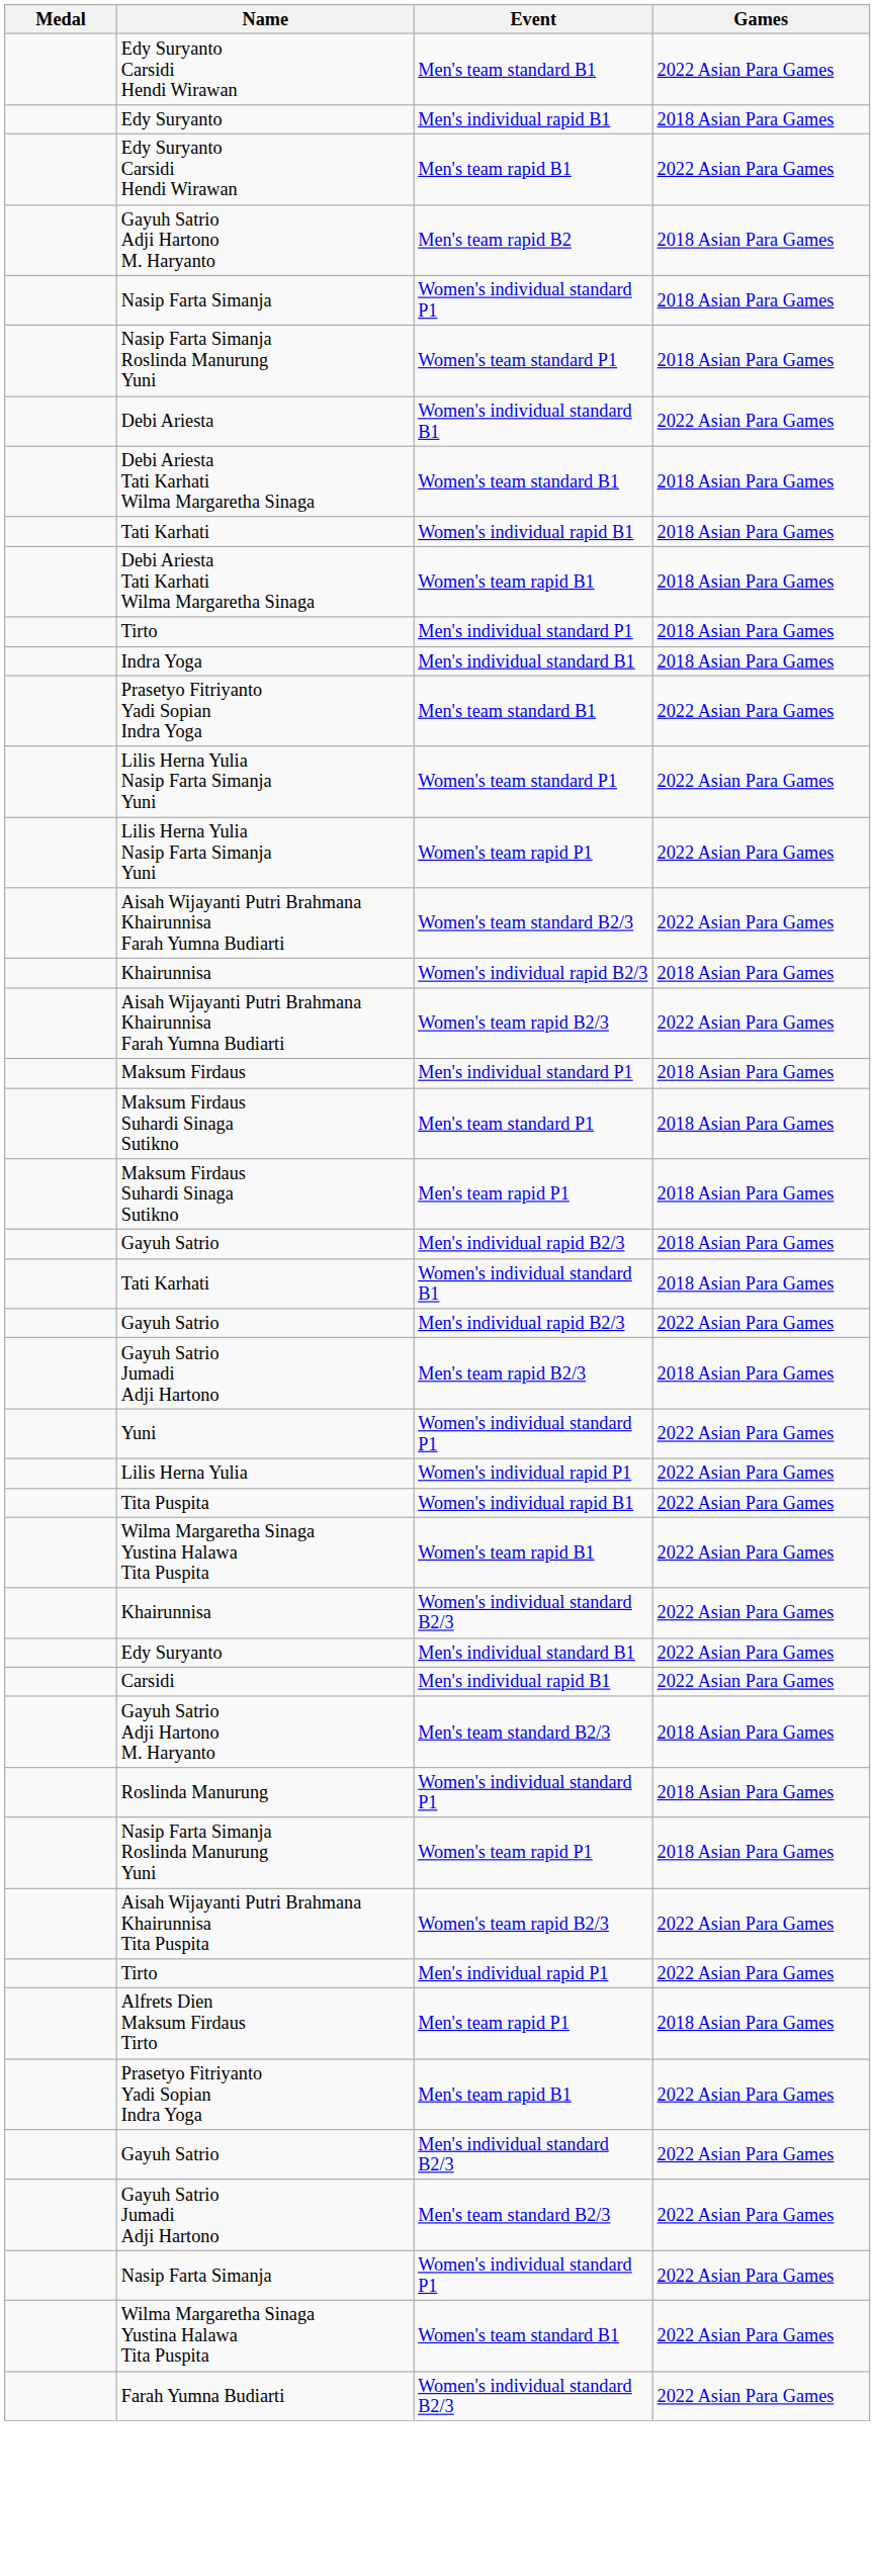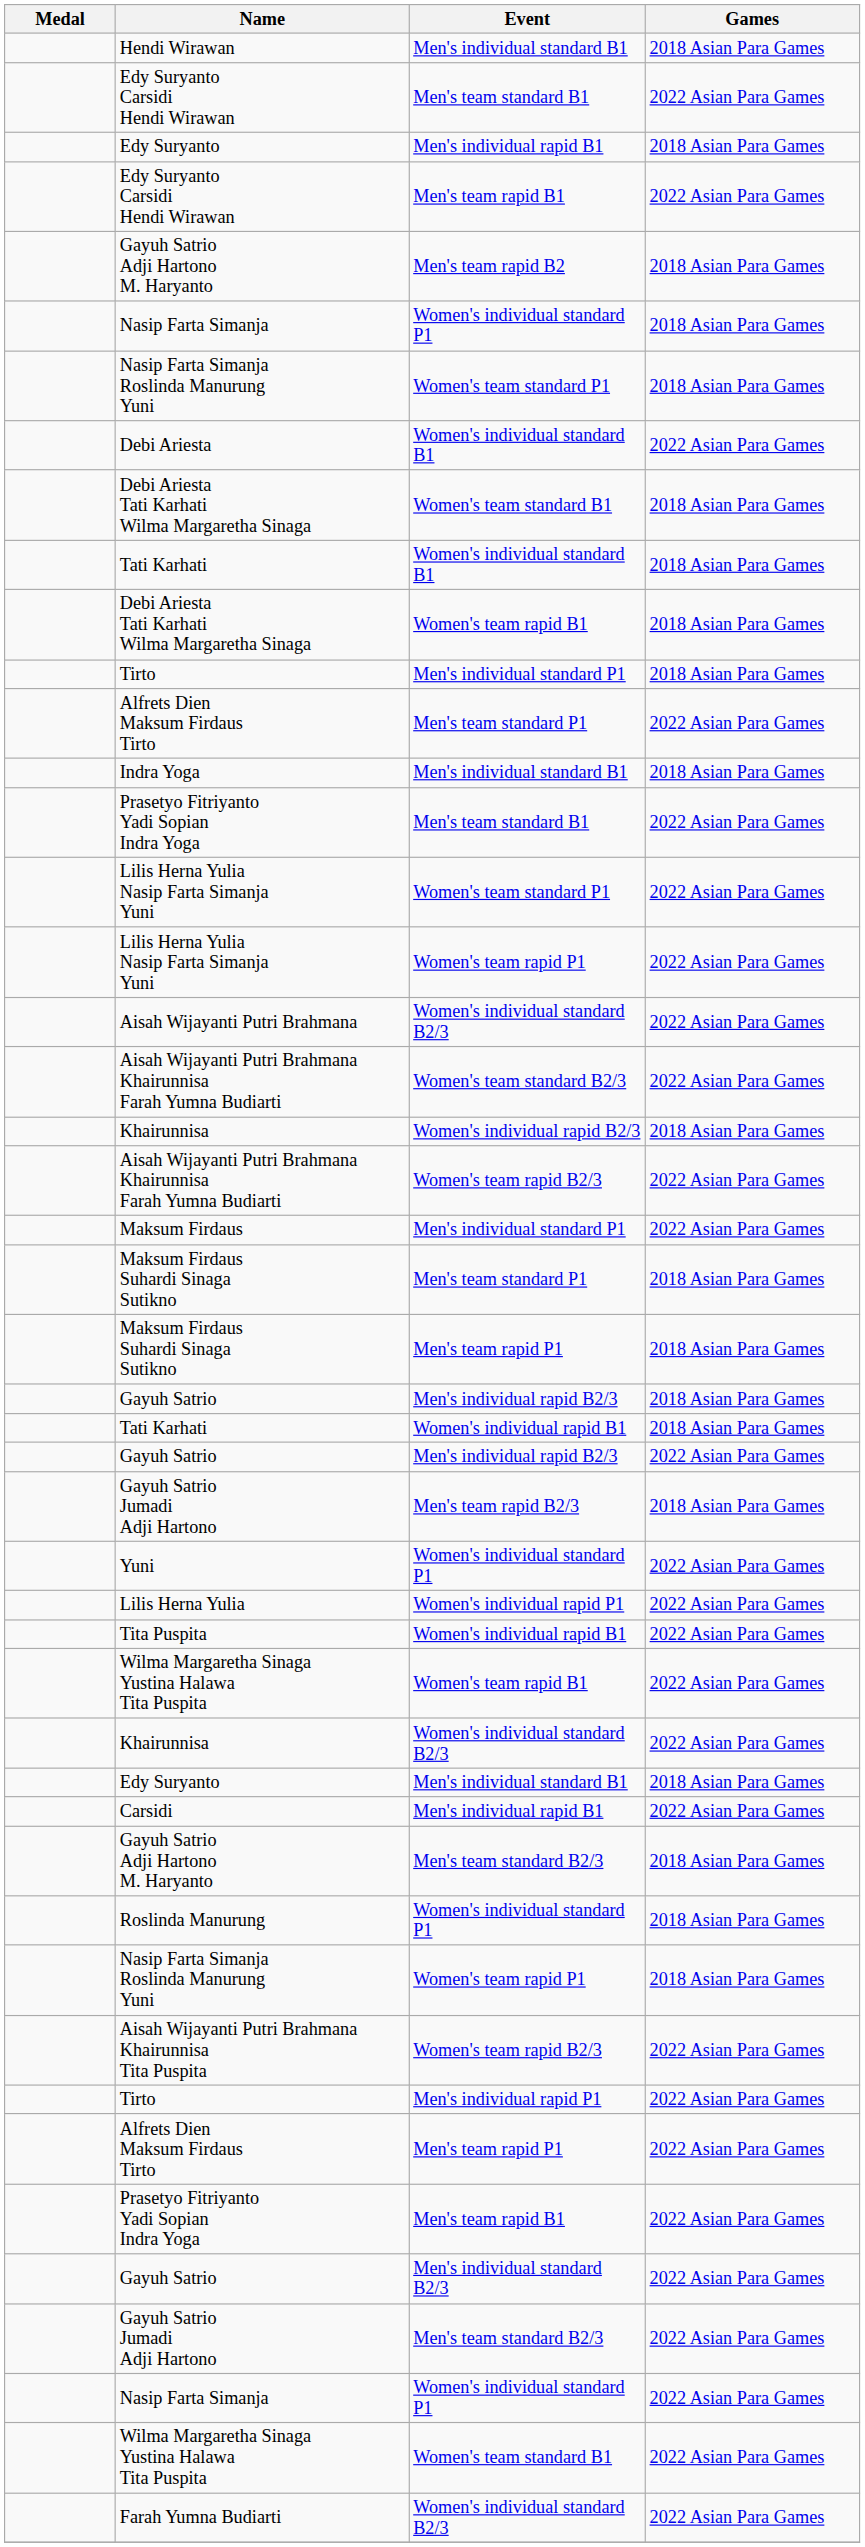 <table class="wikitable sortable" style="font-size:100%">
 <tr>
 <th width="90">Medal</th>
 <th width="250">Name</th>
 <th width="200">Event</th>
 <th width="180">Games</th>
+</tr>
+<tr>
+<td></td>
+<td>Hendi Wirawan</td>
+<td><a href='#'>Men's individual standard B1</a></td>
+<td><a href='#'>2018 Asian Para Games</a></td>
 </tr>
 <tr>
 <td></td>
 <td>Edy Suryanto<br>Carsidi<br>Hendi Wirawan</td>
 <td><a href='#'>Men's team standard B1</a></td>
 <td><a href='#'>2022 Asian Para Games</a></td>
 </tr>
 <tr>
 <td></td>
 <td>Edy Suryanto</td>
 <td><a href='#'>Men's individual rapid B1</a></td>
 <td><a href='#'>2018 Asian Para Games</a></td>
 </tr>
 <tr>
 <td></td>
 <td>Edy Suryanto<br>Carsidi<br>Hendi Wirawan</td>
 <td><a href='#'>Men's team rapid B1</a></td>
 <td><a href='#'>2022 Asian Para Games</a></td>
 </tr>
 <tr>
 <td></td>
 <td>Gayuh Satrio<br>Adji Hartono<br>M. Haryanto</td>
 <td><a href='#'>Men's team rapid B2</a></td>
 <td><a href='#'>2018 Asian Para Games</a></td>
 </tr>
 <tr>
 <td></td>
 <td>Nasip Farta Simanja</td>
 <td><a href='#'>Women's individual standard P1</a></td>
 <td><a href='#'>2018 Asian Para Games</a></td>
 </tr>
 <tr>
 <td></td>
 <td>Nasip Farta Simanja<br>Roslinda Manurung<br>Yuni</td>
 <td><a href='#'>Women's team standard P1</a></td>
 <td><a href='#'>2018 Asian Para Games</a></td>
 </tr>
 <tr>
 <td></td>
 <td>Debi Ariesta</td>
 <td><a href='#'>Women's individual standard B1</a></td>
 <td><a href='#'>2022 Asian Para Games</a></td>
 </tr>
 <tr>
 <td></td>
 <td>Debi Ariesta<br>Tati Karhati<br>Wilma Margaretha Sinaga</td>
 <td><a href='#'>Women's team standard B1</a></td>
 <td><a href='#'>2018 Asian Para Games</a></td>
 </tr>
 <tr>
 <td></td>
 <td>Tati Karhati</td>
-<td><a href='#'>Women's individual rapid B1</a></td>
+<td><a href='#'>Women's individual standard B1</a></td>
 <td><a href='#'>2018 Asian Para Games</a></td>
 </tr>
 <tr>
 <td></td>
 <td>Debi Ariesta<br>Tati Karhati<br>Wilma Margaretha Sinaga</td>
 <td><a href='#'>Women's team rapid B1</a></td>
 <td><a href='#'>2018 Asian Para Games</a></td>
 </tr>
 <tr>
 <td></td>
 <td>Tirto</td>
 <td><a href='#'>Men's individual standard P1</a></td>
 <td><a href='#'>2018 Asian Para Games</a></td>
+</tr>
+<tr>
+<td></td>
+<td>Alfrets Dien<br>Maksum Firdaus<br>Tirto</td>
+<td><a href='#'>Men's team standard P1</a></td>
+<td><a href='#'>2022 Asian Para Games</a></td>
 </tr>
 <tr>
 <td></td>
 <td>Indra Yoga</td>
 <td><a href='#'>Men's individual standard B1</a></td>
 <td><a href='#'>2018 Asian Para Games</a></td>
 </tr>
 <tr>
 <td></td>
 <td>Prasetyo Fitriyanto<br>Yadi Sopian<br>Indra Yoga</td>
 <td><a href='#'>Men's team standard B1</a></td>
 <td><a href='#'>2022 Asian Para Games</a></td>
 </tr>
 <tr>
 <td></td>
 <td>Lilis Herna Yulia<br>Nasip Farta Simanja<br>Yuni</td>
 <td><a href='#'>Women's team standard P1</a></td>
 <td><a href='#'>2022 Asian Para Games</a></td>
 </tr>
 <tr>
 <td></td>
 <td>Lilis Herna Yulia<br>Nasip Farta Simanja<br>Yuni</td>
 <td><a href='#'>Women's team rapid P1</a></td>
 <td><a href='#'>2022 Asian Para Games</a></td>
 </tr>
 <tr>
 <td></td>
+<td>Aisah Wijayanti Putri Brahmana</td>
+<td><a href='#'>Women's individual standard B2/3</a></td>
+<td><a href='#'>2022 Asian Para Games</a></td>
+</tr>
+<tr>
+<td></td>
 <td>Aisah Wijayanti Putri Brahmana<br>Khairunnisa<br>Farah Yumna Budiarti</td>
 <td><a href='#'>Women's team standard B2/3</a></td>
 <td><a href='#'>2022 Asian Para Games</a></td>
 </tr>
 <tr>
 <td></td>
 <td>Khairunnisa</td>
 <td><a href='#'>Women's individual rapid B2/3</a></td>
 <td><a href='#'>2018 Asian Para Games</a></td>
 </tr>
 <tr>
 <td></td>
 <td>Aisah Wijayanti Putri Brahmana<br>Khairunnisa<br>Farah Yumna Budiarti</td>
 <td><a href='#'>Women's team rapid B2/3</a></td>
 <td><a href='#'>2022 Asian Para Games</a></td>
 </tr>
 <tr>
 <td></td>
 <td>Maksum Firdaus</td>
 <td><a href='#'>Men's individual standard P1</a></td>
-<td><a href='#'>2018 Asian Para Games</a></td>
+<td><a href='#'>2022 Asian Para Games</a></td>
 </tr>
 <tr>
 <td></td>
 <td>Maksum Firdaus<br>Suhardi Sinaga<br>Sutikno</td>
 <td><a href='#'>Men's team standard P1</a></td>
 <td><a href='#'>2018 Asian Para Games</a></td>
 </tr>
 <tr>
 <td></td>
 <td>Maksum Firdaus<br>Suhardi Sinaga<br>Sutikno</td>
 <td><a href='#'>Men's team rapid P1</a></td>
 <td><a href='#'>2018 Asian Para Games</a></td>
 </tr>
 <tr>
 <td></td>
 <td>Gayuh Satrio</td>
 <td><a href='#'>Men's individual rapid B2/3</a></td>
 <td><a href='#'>2018 Asian Para Games</a></td>
 </tr>
 <tr>
 <td></td>
 <td>Tati Karhati</td>
-<td><a href='#'>Women's individual standard B1</a></td>
+<td><a href='#'>Women's individual rapid B1</a></td>
 <td><a href='#'>2018 Asian Para Games</a></td>
 </tr>
 <tr>
 <td></td>
 <td>Gayuh Satrio</td>
 <td><a href='#'>Men's individual rapid B2/3</a></td>
 <td><a href='#'>2022 Asian Para Games</a></td>
 </tr>
 <tr>
 <td></td>
 <td>Gayuh Satrio<br>Jumadi<br>Adji Hartono</td>
 <td><a href='#'>Men's team rapid B2/3</a></td>
 <td><a href='#'>2018 Asian Para Games</a></td>
 </tr>
 <tr>
 <td></td>
 <td>Yuni</td>
 <td><a href='#'>Women's individual standard P1</a></td>
 <td><a href='#'>2022 Asian Para Games</a></td>
 </tr>
 <tr>
 <td></td>
 <td>Lilis Herna Yulia</td>
 <td><a href='#'>Women's individual rapid P1</a></td>
 <td><a href='#'>2022 Asian Para Games</a></td>
 </tr>
 <tr>
 <td></td>
 <td>Tita Puspita</td>
 <td><a href='#'>Women's individual rapid B1</a></td>
 <td><a href='#'>2022 Asian Para Games</a></td>
 </tr>
 <tr>
 <td></td>
 <td>Wilma Margaretha Sinaga<br>Yustina Halawa<br>Tita Puspita</td>
 <td><a href='#'>Women's team rapid B1</a></td>
 <td><a href='#'>2022 Asian Para Games</a></td>
 </tr>
 <tr>
 <td></td>
 <td>Khairunnisa</td>
 <td><a href='#'>Women's individual standard B2/3</a></td>
 <td><a href='#'>2022 Asian Para Games</a></td>
 </tr>
 <tr>
 <td></td>
 <td>Edy Suryanto</td>
 <td><a href='#'>Men's individual standard B1</a></td>
-<td><a href='#'>2022 Asian Para Games</a></td>
+<td><a href='#'>2018 Asian Para Games</a></td>
 </tr>
 <tr>
 <td></td>
 <td>Carsidi</td>
 <td><a href='#'>Men's individual rapid B1</a></td>
 <td><a href='#'>2022 Asian Para Games</a></td>
 </tr>
 <tr>
 <td></td>
 <td>Gayuh Satrio<br>Adji Hartono<br>M. Haryanto</td>
 <td><a href='#'>Men's team standard B2/3</a></td>
 <td><a href='#'>2018 Asian Para Games</a></td>
 </tr>
 <tr>
 <td></td>
 <td>Roslinda Manurung</td>
 <td><a href='#'>Women's individual standard P1</a></td>
 <td><a href='#'>2018 Asian Para Games</a></td>
 </tr>
 <tr>
 <td></td>
 <td>Nasip Farta Simanja<br>Roslinda Manurung<br>Yuni</td>
 <td><a href='#'>Women's team rapid P1</a></td>
 <td><a href='#'>2018 Asian Para Games</a></td>
 </tr>
 <tr>
 <td></td>
 <td>Aisah Wijayanti Putri Brahmana<br>Khairunnisa<br>Tita Puspita</td>
 <td><a href='#'>Women's team rapid B2/3</a></td>
 <td><a href='#'>2022 Asian Para Games</a></td>
 </tr>
 <tr>
 <td></td>
 <td>Tirto</td>
 <td><a href='#'>Men's individual rapid P1</a></td>
 <td><a href='#'>2022 Asian Para Games</a></td>
 </tr>
 <tr>
 <td></td>
 <td>Alfrets Dien<br>Maksum Firdaus<br>Tirto</td>
 <td><a href='#'>Men's team rapid P1</a></td>
-<td><a href='#'>2018 Asian Para Games</a></td>
+<td><a href='#'>2022 Asian Para Games</a></td>
 </tr>
 <tr>
 <td></td>
 <td>Prasetyo Fitriyanto<br>Yadi Sopian<br>Indra Yoga</td>
 <td><a href='#'>Men's team rapid B1</a></td>
 <td><a href='#'>2022 Asian Para Games</a></td>
 </tr>
 <tr>
 <td></td>
 <td>Gayuh Satrio</td>
 <td><a href='#'>Men's individual standard B2/3</a></td>
 <td><a href='#'>2022 Asian Para Games</a></td>
 </tr>
 <tr>
 <td></td>
 <td>Gayuh Satrio<br>Jumadi<br>Adji Hartono</td>
 <td><a href='#'>Men's team standard B2/3</a></td>
 <td><a href='#'>2022 Asian Para Games</a></td>
 </tr>
 <tr>
 <td></td>
 <td>Nasip Farta Simanja</td>
 <td><a href='#'>Women's individual standard P1</a></td>
 <td><a href='#'>2022 Asian Para Games</a></td>
 </tr>
 <tr>
 <td></td>
 <td>Wilma Margaretha Sinaga<br>Yustina Halawa<br>Tita Puspita</td>
 <td><a href='#'>Women's team standard B1</a></td>
 <td><a href='#'>2022 Asian Para Games</a></td>
 </tr>
 <tr>
 <td></td>
 <td>Farah Yumna Budiarti</td>
 <td><a href='#'>Women's individual standard B2/3</a></td>
 <td><a href='#'>2022 Asian Para Games</a></td>
 </tr>
 <tr>
 </tr>
 </table>
